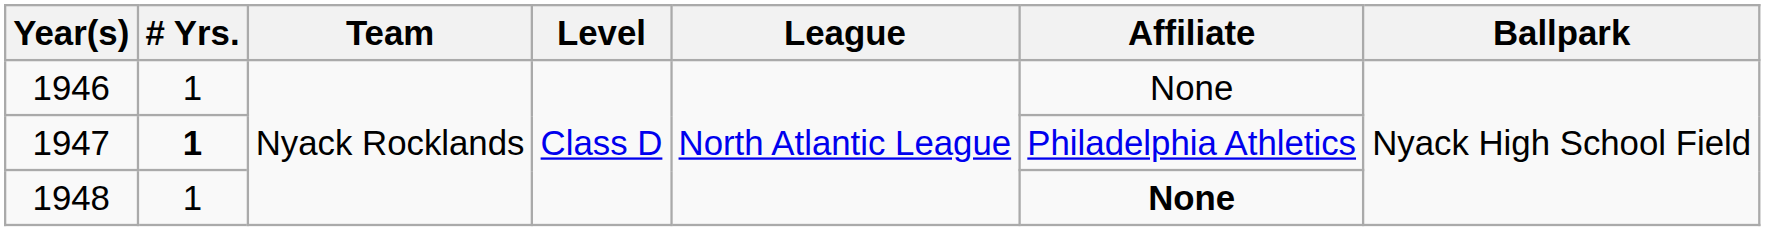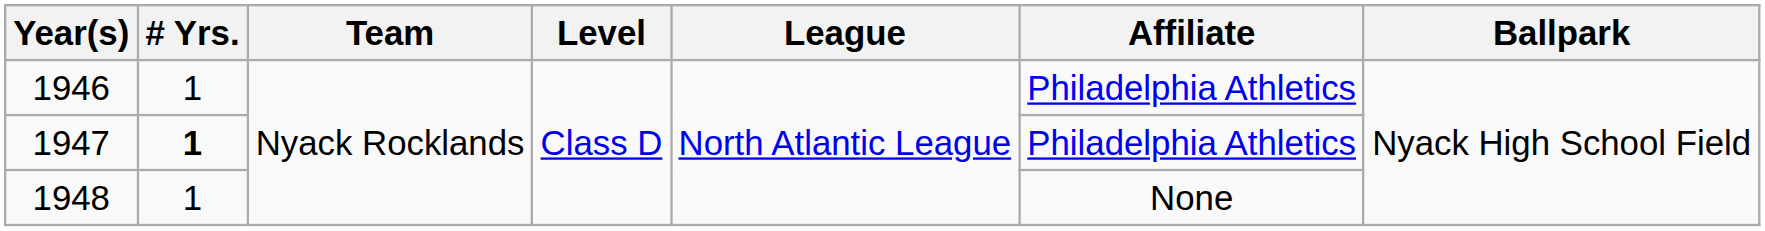 <table class="wikitable" style="text-align:center; font-size: 95%;">
 <tr>
 <th>Year(s)</th>
 <th># Yrs.</th>
 <th>Team</th>
 <th>Level</th>
 <th>League</th>
 <th>Affiliate</th>
 <th>Ballpark</th>
 </tr>
 <tr>
 <td>1946</td>
 <td>1</td>
 <td rowspan=3>Nyack Rocklands</td>
 <td rowspan=3><a href='#'>Class D</a></td>
 <td rowspan=3><a href='#'>North Atlantic League</a></td>
-<td>None</td>
+<td><a href='#'>Philadelphia Athletics</a></td>
 <td rowspan=3>Nyack High School Field</td>
 </tr>
 <tr>
 <td>1947</td>
 <td><strong>1</strong></td>
 <td><a href='#'>Philadelphia Athletics</a></td>
 </tr>
 <tr>
 <td>1948</td>
 <td>1</td>
-<td><strong>None</strong></td>
+<td>None</td>
 </tr>
 </table>
